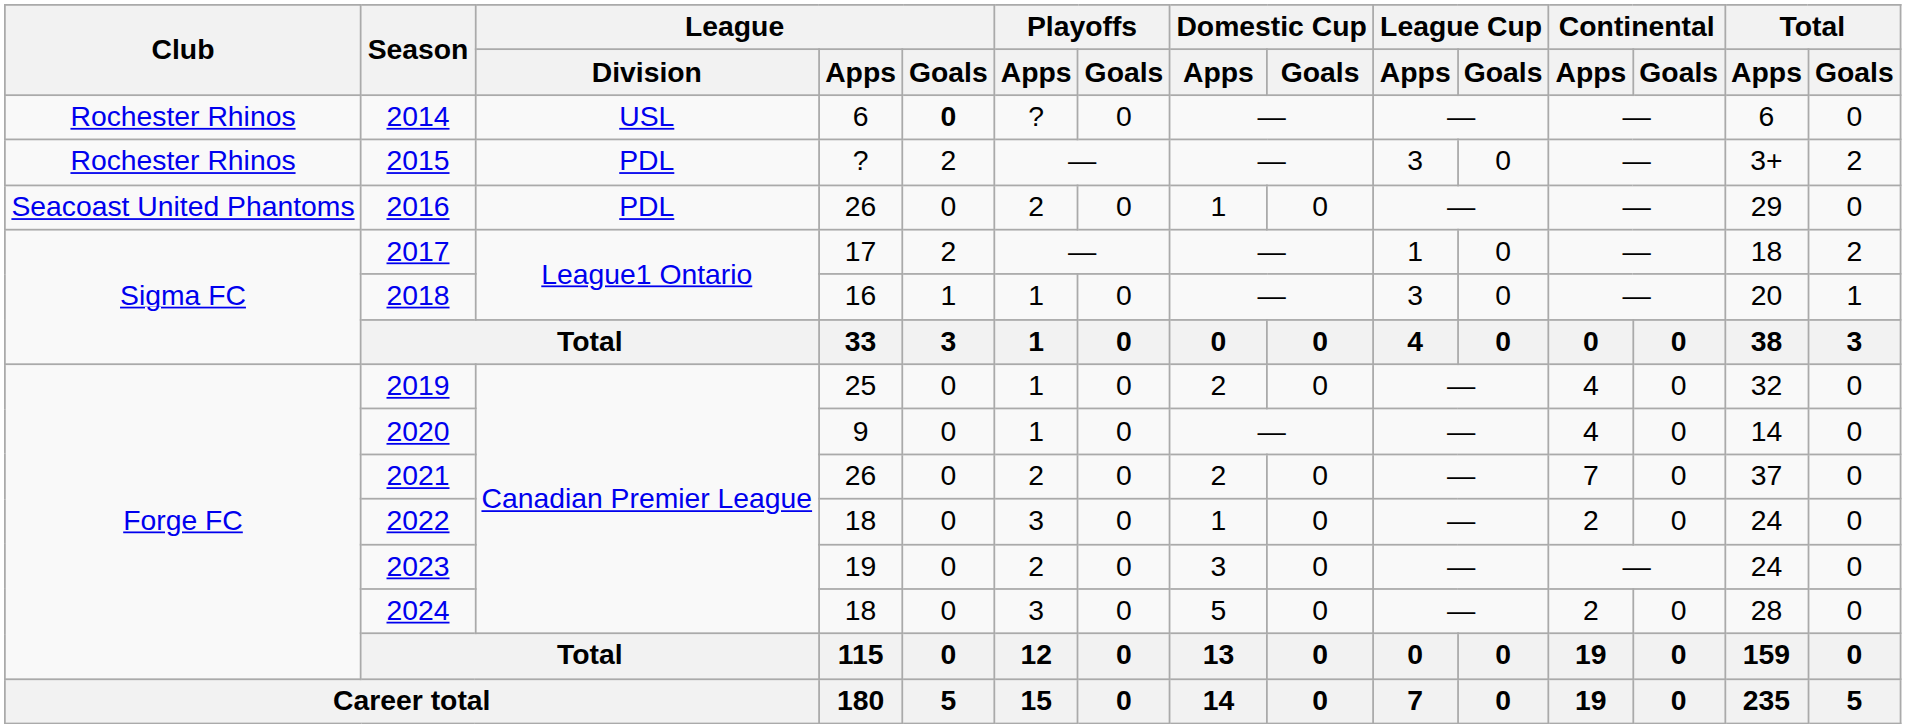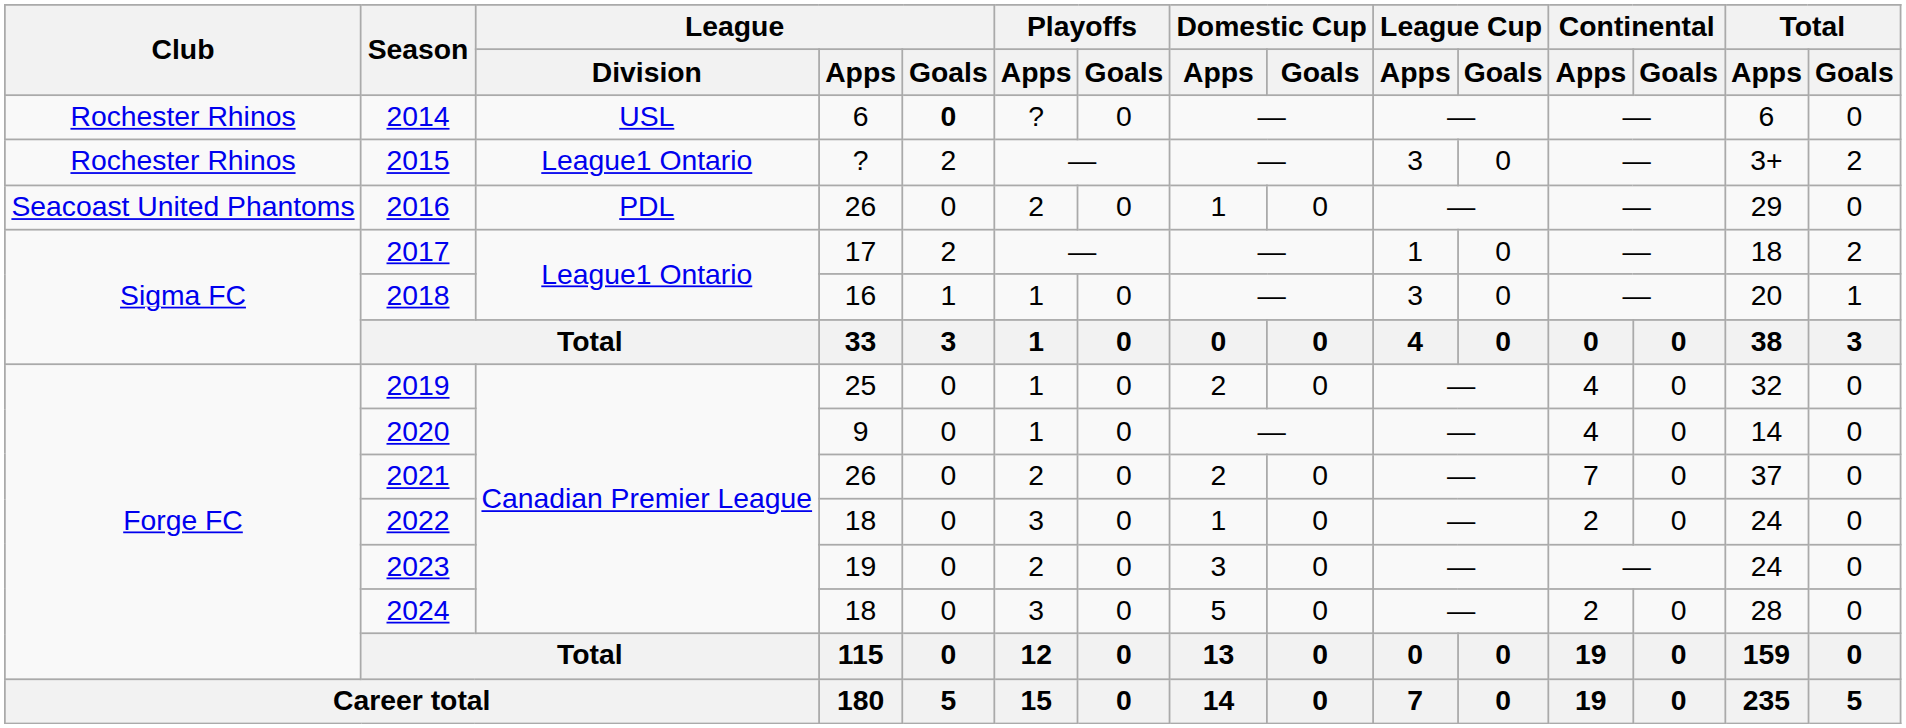 <table class="wikitable" style="text-align: center;">
 <tr>
 <th rowspan="2">Club</th>
 <th rowspan="2">Season</th>
 <th colspan="3">League</th>
 <th colspan="2">Playoffs</th>
 <th colspan="2">Domestic Cup</th>
 <th colspan="2">League Cup</th>
 <th colspan="2">Continental</th>
 <th colspan="2">Total</th>
 </tr>
 <tr>
 <th>Division</th>
 <th>Apps</th>
 <th>Goals</th>
 <th>Apps</th>
 <th>Goals</th>
 <th>Apps</th>
 <th>Goals</th>
 <th>Apps</th>
 <th>Goals</th>
 <th>Apps</th>
 <th>Goals</th>
 <th>Apps</th>
 <th>Goals</th>
 </tr>
 <tr>
 <td><a href='#'>Rochester Rhinos</a></td>
 <td><a href='#'>2014</a></td>
 <td><a href='#'>USL</a></td>
 <td>6</td>
 <td><strong>0</strong></td>
 <td>?</td>
 <td>0</td>
 <td colspan=2>—</td>
 <td colspan=2>—</td>
 <td colspan=2>—</td>
 <td>6</td>
 <td>0</td>
 </tr>
 <tr>
 <td><a href='#'>Rochester Rhinos</a></td>
 <td><a href='#'>2015</a></td>
-<td><a href='#'>PDL</a></td>
+<td><a href='#'>League1 Ontario</a></td>
 <td>?</td>
 <td>2</td>
 <td colspan=2>—</td>
 <td colspan=2>—</td>
 <td>3</td>
 <td>0</td>
 <td colspan=2>—</td>
 <td>3+</td>
 <td>2</td>
 </tr>
 <tr>
 <td><a href='#'>Seacoast United Phantoms</a></td>
 <td><a href='#'>2016</a></td>
 <td><a href='#'>PDL</a></td>
 <td>26</td>
 <td>0</td>
 <td>2</td>
 <td>0</td>
 <td>1</td>
 <td>0</td>
 <td colspan=2>—</td>
 <td colspan=2>—</td>
 <td>29</td>
 <td>0</td>
 </tr>
 <tr>
 <td rowspan="3"><a href='#'>Sigma FC</a></td>
 <td><a href='#'>2017</a></td>
 <td rowspan=2><a href='#'>League1 Ontario</a></td>
 <td>17</td>
 <td>2</td>
 <td colspan=2>—</td>
 <td colspan=2>—</td>
 <td>1</td>
 <td>0</td>
 <td colspan=2>—</td>
 <td>18</td>
 <td>2</td>
 </tr>
 <tr>
 <td><a href='#'>2018</a></td>
 <td>16</td>
 <td>1</td>
 <td>1</td>
 <td>0</td>
 <td colspan=2>—</td>
 <td>3</td>
 <td>0</td>
 <td colspan=2>—</td>
 <td>20</td>
 <td>1</td>
 </tr>
 <tr>
 <th colspan="2">Total</th>
 <th>33</th>
 <th>3</th>
 <th>1</th>
 <th>0</th>
 <th>0</th>
 <th>0</th>
 <th>4</th>
 <th>0</th>
 <th>0</th>
 <th>0</th>
 <th>38</th>
 <th>3</th>
 </tr>
 <tr>
 <td rowspan="7"><a href='#'>Forge FC</a></td>
 <td><a href='#'>2019</a></td>
 <td rowspan="6"><a href='#'>Canadian Premier League</a></td>
 <td>25</td>
 <td>0</td>
 <td>1</td>
 <td>0</td>
 <td>2</td>
 <td>0</td>
 <td colspan=2>—</td>
 <td>4</td>
 <td>0</td>
 <td>32</td>
 <td>0</td>
 </tr>
 <tr>
 <td><a href='#'>2020</a></td>
 <td>9</td>
 <td>0</td>
 <td>1</td>
 <td>0</td>
 <td colspan=2>—</td>
 <td colspan=2>—</td>
 <td>4</td>
 <td>0</td>
 <td>14</td>
 <td>0</td>
 </tr>
 <tr>
 <td><a href='#'>2021</a></td>
 <td>26</td>
 <td>0</td>
 <td>2</td>
 <td>0</td>
 <td>2</td>
 <td>0</td>
 <td colspan=2>—</td>
 <td>7</td>
 <td>0</td>
 <td>37</td>
 <td>0</td>
 </tr>
 <tr>
 <td><a href='#'>2022</a></td>
 <td>18</td>
 <td>0</td>
 <td>3</td>
 <td>0</td>
 <td>1</td>
 <td>0</td>
 <td colspan="2">—</td>
 <td>2</td>
 <td>0</td>
 <td>24</td>
 <td>0</td>
 </tr>
 <tr>
 <td><a href='#'>2023</a></td>
 <td>19</td>
 <td>0</td>
 <td>2</td>
 <td>0</td>
 <td>3</td>
 <td>0</td>
 <td colspan="2">—</td>
 <td colspan="2">—</td>
 <td>24</td>
 <td>0</td>
 </tr>
 <tr>
 <td><a href='#'>2024</a></td>
 <td>18</td>
 <td>0</td>
 <td>3</td>
 <td>0</td>
 <td>5</td>
 <td>0</td>
 <td colspan="2">—</td>
 <td>2</td>
 <td>0</td>
 <td>28</td>
 <td>0</td>
 </tr>
 <tr>
 <th colspan="2">Total</th>
 <th>115</th>
 <th>0</th>
 <th>12</th>
 <th>0</th>
 <th>13</th>
 <th>0</th>
 <th>0</th>
 <th>0</th>
 <th>19</th>
 <th>0</th>
 <th>159</th>
 <th>0</th>
 </tr>
 <tr>
 <th colspan="3">Career total</th>
 <th>180</th>
 <th>5</th>
 <th>15</th>
 <th>0</th>
 <th>14</th>
 <th>0</th>
 <th>7</th>
 <th>0</th>
 <th>19</th>
 <th>0</th>
 <th>235</th>
 <th>5</th>
 </tr>
 </table>
